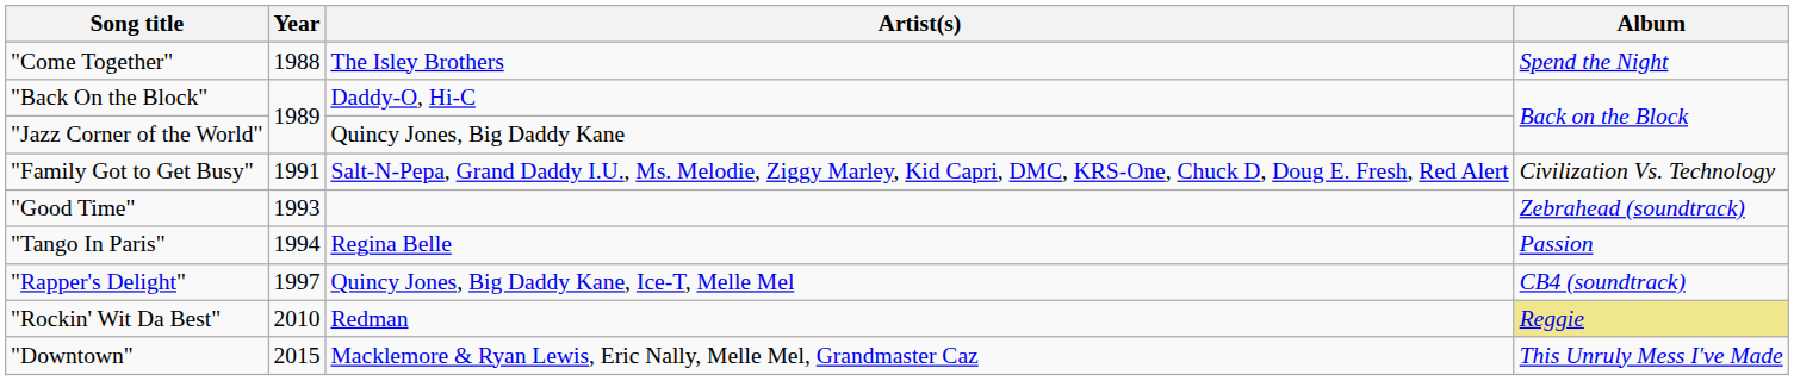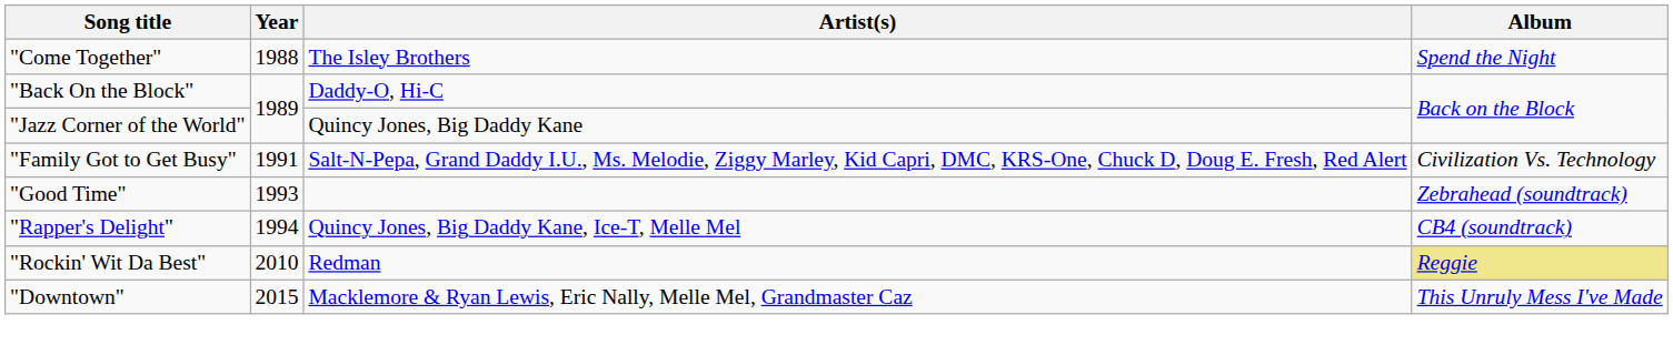 <table class="wikitable">
 <tr>
 <th>Song title</th>
 <th>Year</th>
 <th>Artist(s)</th>
 <th>Album</th>
 </tr>
 <tr>
 <td>"Come Together"</td>
 <td>1988</td>
 <td><a href='#'>The Isley Brothers</a></td>
 <td><a href='#'><em>Spend the Night</em></a></td>
 </tr>
 <tr>
 <td>"Back On the Block"</td>
 <td rowspan="2">1989</td>
 <td><a href='#'>Daddy-O</a>, <a href='#'>Hi-C</a></td>
 <td rowspan="2"><em><a href='#'>Back on the Block</a></em></td>
 </tr>
 <tr>
 <td>"Jazz Corner of the World"</td>
 <td>Quincy Jones, Big Daddy Kane</td>
 </tr>
 <tr>
 <td>"Family Got to Get Busy"</td>
 <td>1991</td>
 <td><a href='#'>Salt-N-Pepa</a>, <a href='#'>Grand Daddy I.U.</a>, <a href='#'>Ms. Melodie</a>, <a href='#'>Ziggy Marley</a>, <a href='#'>Kid Capri</a>, <a href='#'>DMC</a>, <a href='#'>KRS-One</a>, <a href='#'>Chuck D</a>, <a href='#'>Doug E. Fresh</a>, <a href='#'>Red Alert</a></td>
 <td><em>Civilization Vs. Technology</em></td>
 </tr>
 <tr>
 <td>"Good Time"</td>
 <td>1993</td>
 <td></td>
 <td><em><a href='#'>Zebrahead (soundtrack)</a></em></td>
 </tr>
 <tr>
-<td>"Tango In Paris"</td>
+<td>"<a href='#'>Rapper's Delight</a>"</td>
 <td>1994</td>
-<td><a href='#'>Regina Belle</a></td>
-<td><em><a href='#'>Passion</a></em></td>
-</tr>
-<tr>
-<td>"<a href='#'>Rapper's Delight</a>"</td>
-<td>1997</td>
 <td><a href='#'>Quincy Jones</a>, <a href='#'>Big Daddy Kane</a>, <a href='#'>Ice-T</a>, <a href='#'>Melle Mel</a></td>
 <td><em><a href='#'>CB4 (soundtrack)</a></em></td>
 </tr>
 <tr>
 <td>"Rockin' Wit Da Best"</td>
 <td>2010</td>
 <td><a href='#'>Redman</a></td>
 <td style="background: khaki;"><em><a href='#'>Reggie</a></em></td>
 </tr>
 <tr>
 <td>"Downtown"</td>
 <td>2015</td>
 <td><a href='#'>Macklemore & Ryan Lewis</a>, Eric Nally, Melle Mel, <a href='#'>Grandmaster Caz</a></td>
 <td><em><a href='#'>This Unruly Mess I've Made</a></em></td>
 </tr>
 </table>
